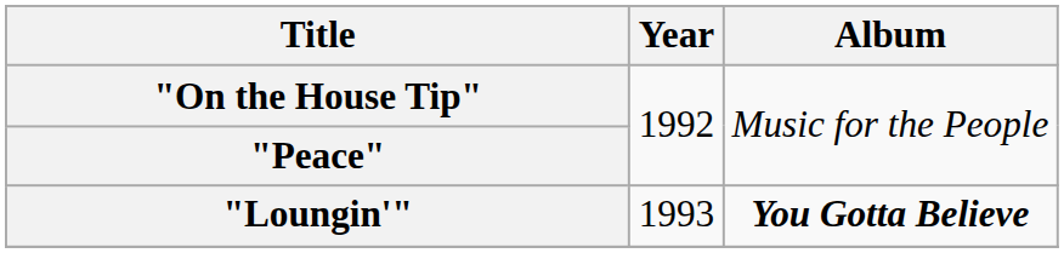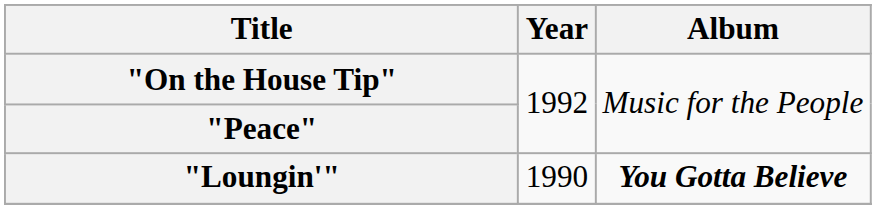 <table class="wikitable plainrowheaders" style="text-align:center;">
 <tr>
 <th scope="col" style="width:16em;">Title</th>
 <th scope="col">Year</th>
 <th scope="col">Album</th>
 </tr>
 <tr>
 <th scope="row">"On the House Tip"</th>
 <td rowspan="2">1992</td>
 <td rowspan="2"><em>Music for the People</em></td>
 </tr>
 <tr>
 <th scope="row">"Peace"</th>
 </tr>
 <tr>
 <th scope="row">"Loungin'"</th>
-<td>1993</td>
+<td>1990</td>
 <td><strong><em>You Gotta Believe</em></strong></td>
 </tr>
 <tr>
 </tr>
 </table>
